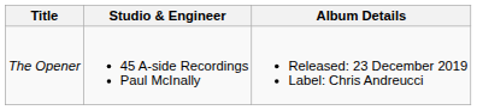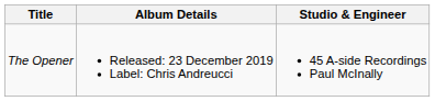 <table class="wikitable">
 <tr>
 <th>Title</th>
+<th>Album Details</th>
 <th>Studio & Engineer</th>
-<th>Album Details</th>
 </tr>
 <tr>
 <td><em>The Opener</em></td>
+<td><br><ul><li>Released: 23 December 2019</li><li>Label: Chris Andreucci</li></ul></td>
 <td><br><ul><li>45 A-side Recordings</li><li>Paul McInally</li></ul></td>
-<td><br><ul><li>Released: 23 December 2019</li><li>Label: Chris Andreucci</li></ul></td>
 </tr>
 </table>
